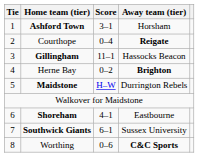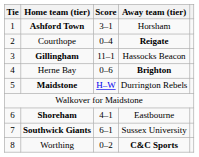 <table class="wikitable" style="text-align:center; font-size:85%">
 <tr>
 <th>Tie</th>
 <th>Home team (tier)</th>
 <th>Score</th>
 <th>Away team (tier)</th>
 <th></th>
 </tr>
 <tr>
 <td align="center">1</td>
 <td><strong>Ashford Town</strong></td>
 <td align="center">3–1</td>
 <td>Horsham</td>
 <td></td>
 </tr>
 <tr>
 <td align="center">2</td>
 <td>Courthope</td>
 <td align="center">0–4</td>
 <td><strong>Reigate</strong></td>
 <td></td>
 </tr>
 <tr>
 <td align="center">3</td>
 <td><strong>Gillingham</strong></td>
 <td align="center">11–1</td>
 <td>Hassocks Beacon</td>
 <td></td>
 </tr>
 <tr>
 <td align="center">4</td>
 <td>Herne Bay</td>
-<td align="center">0–2</td>
+<td align="center">0–6</td>
 <td><strong>Brighton</strong></td>
 <td></td>
 </tr>
 <tr>
 <td align="center">5</td>
 <td><strong>Maidstone</strong></td>
 <td align="center"><a href='#'>H–W</a></td>
 <td>Durrington Rebels</td>
 <td></td>
 </tr>
 <tr>
 <td colspan="5" align="center">Walkover for Maidstone</td>
 </tr>
 <tr>
 <td align="center">6</td>
 <td><strong>Shoreham</strong></td>
 <td align="center">4–1</td>
 <td>Eastbourne</td>
 <td></td>
 </tr>
 <tr>
 <td align="center">7</td>
 <td><strong>Southwick Giants</strong></td>
 <td align="center">6–1</td>
 <td>Sussex University</td>
 <td></td>
 </tr>
 <tr>
 <td align="center">8</td>
 <td>Worthing</td>
-<td align="center">0–6</td>
+<td align="center">0–2</td>
 <td><strong>C&C Sports</strong></td>
 <td></td>
 </tr>
 </table>
